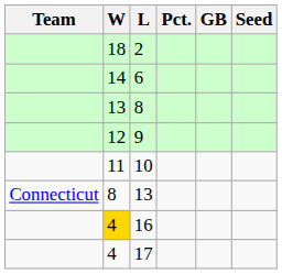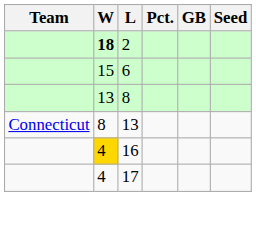 <table class=wikitable>
 <tr>
 <th>Team</th>
 <th>W</th>
 <th>L</th>
 <th>Pct.</th>
 <th>GB</th>
 <th>Seed</th>
 </tr>
 <tr bgcolor=#ccffcc>
 <td></td>
-<td>18</td>
+<td><strong>18</strong></td>
 <td>2</td>
 <td></td>
 <td></td>
 <td></td>
 </tr>
 <tr bgcolor=#ccffcc>
 <td></td>
-<td>14</td>
+<td>15</td>
 <td>6</td>
 <td></td>
 <td></td>
 <td></td>
 </tr>
 <tr bgcolor=#ccffcc>
 <td></td>
 <td>13</td>
 <td>8</td>
-<td></td>
-<td></td>
-<td></td>
-</tr>
-<tr bgcolor=#ccffcc>
-<td></td>
-<td>12</td>
-<td>9</td>
-<td></td>
-<td></td>
-<td></td>
-</tr>
-<tr>
-<td></td>
-<td>11</td>
-<td>10</td>
 <td></td>
 <td></td>
 <td></td>
 </tr>
 <tr>
 <td><a href='#'>Connecticut</a></td>
 <td>8</td>
 <td>13</td>
 <td></td>
 <td></td>
 <td></td>
 </tr>
 <tr>
 <td></td>
 <td style="background: gold;">4</td>
 <td>16</td>
 <td></td>
 <td></td>
 <td></td>
 </tr>
 <tr>
 <td></td>
 <td>4</td>
 <td>17</td>
 <td></td>
 <td></td>
 <td></td>
 </tr>
 </table>
